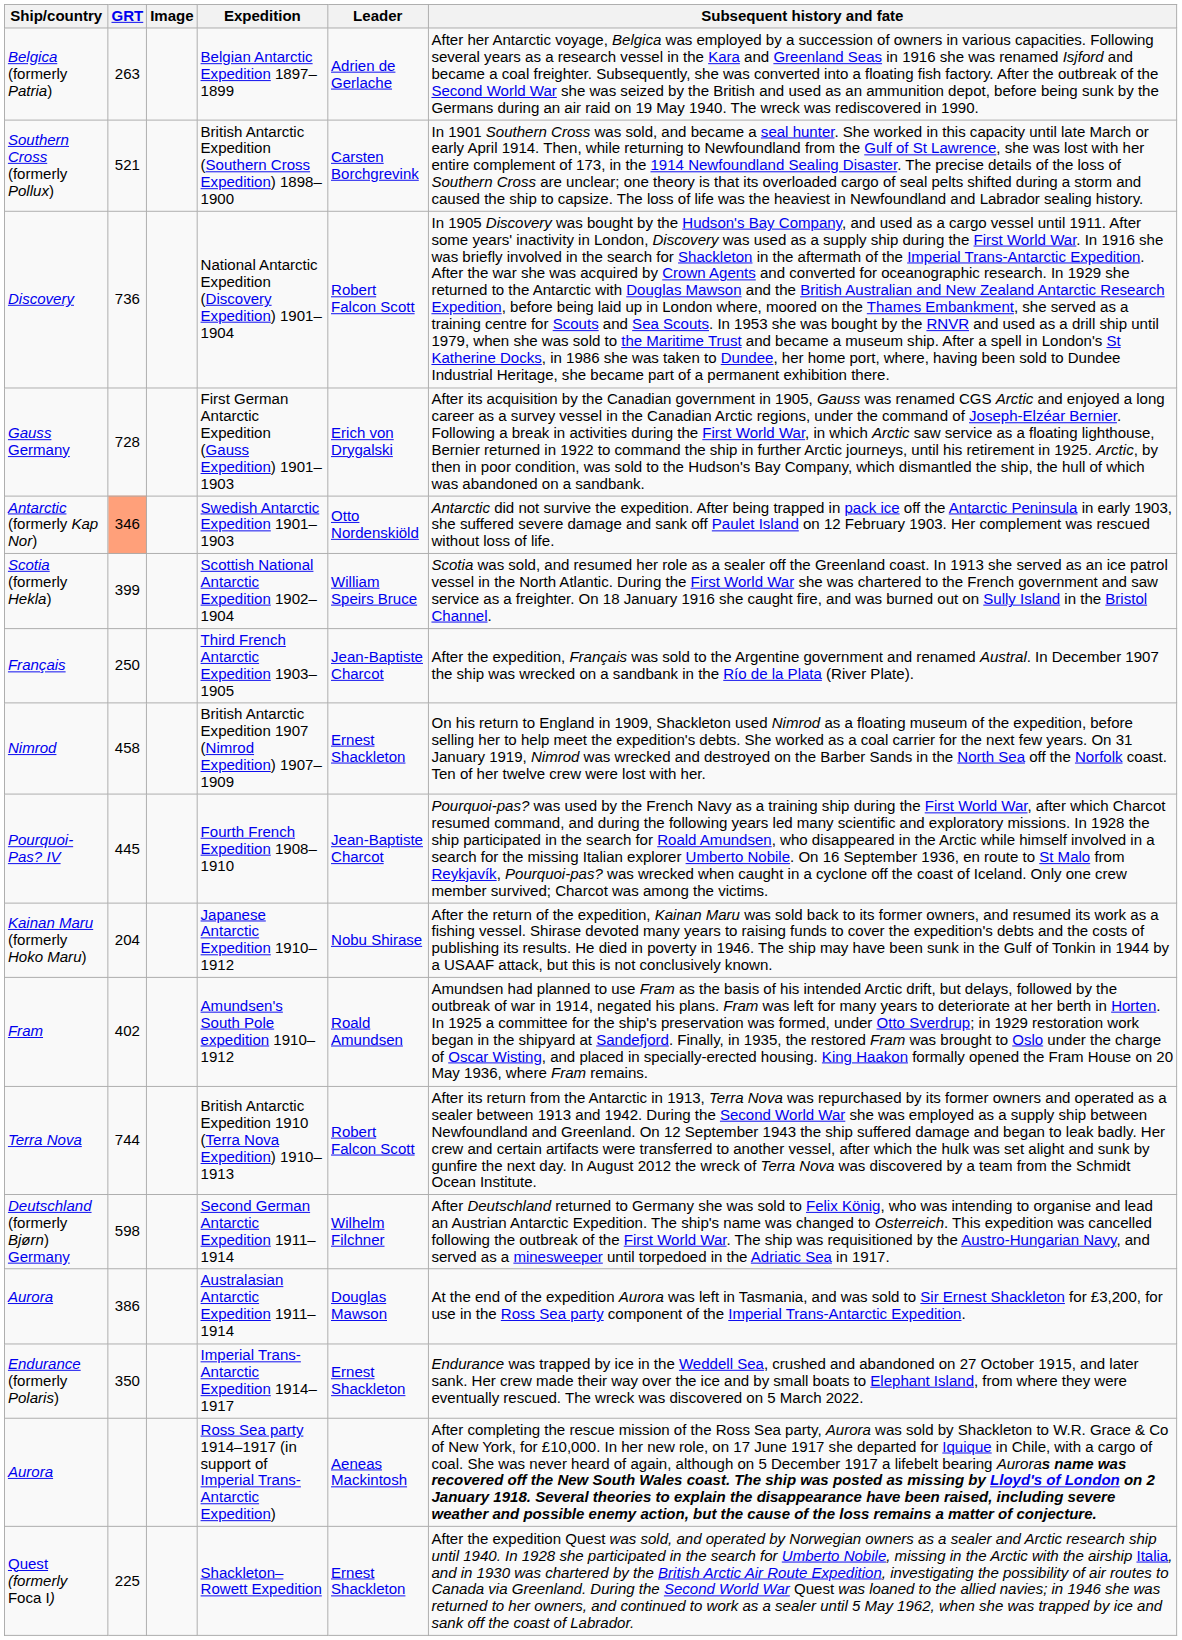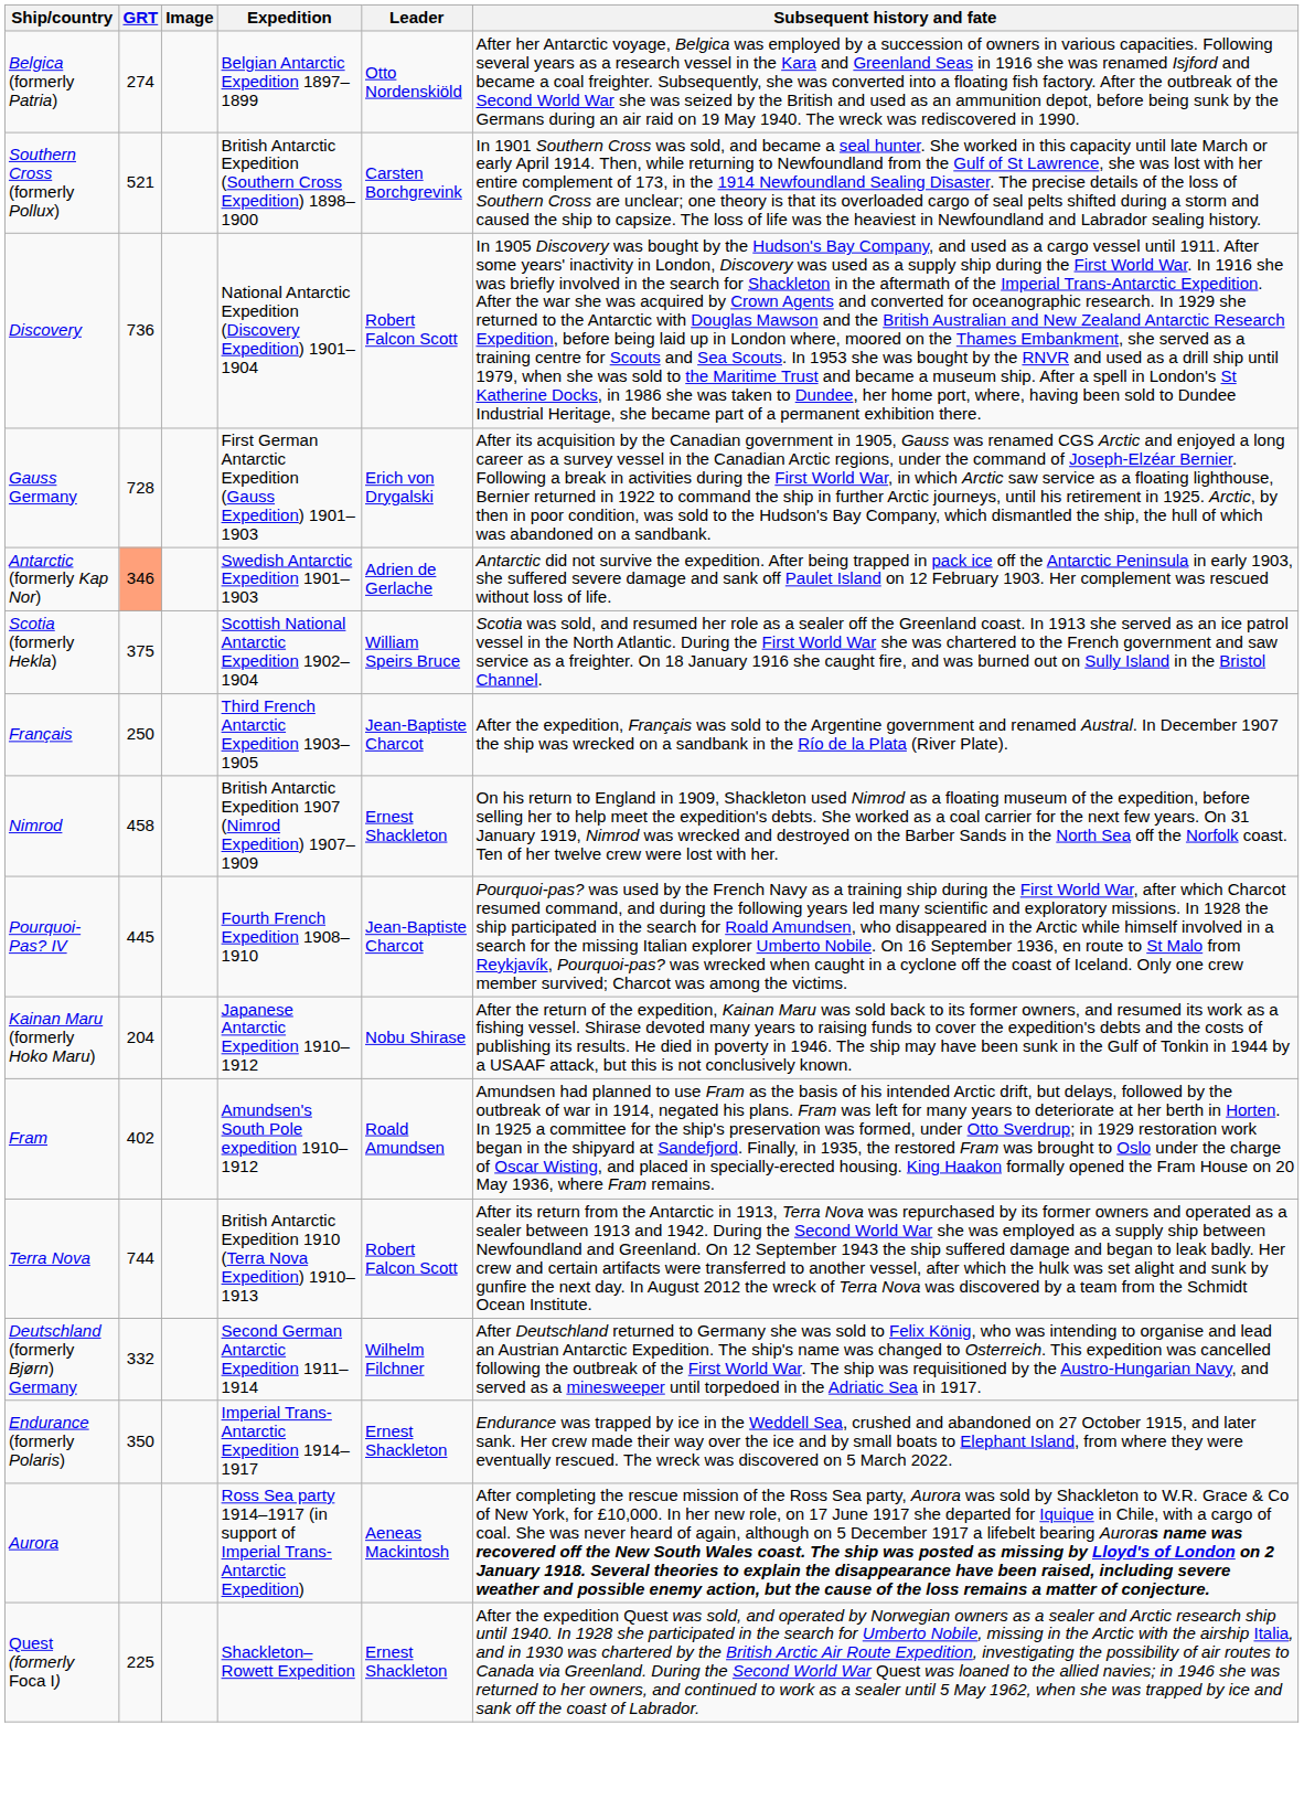 <table class="wikitable sortable">
 <tr>
 <th scope="col">Ship/country</th>
 <th scope="col"><a href='#'>GRT</a></th>
 <th scope="col">Image</th>
 <th scope="col">Expedition</th>
 <th scope="col">Leader</th>
 <th scope="col" class="unsortable">Subsequent history and fate</th>
 </tr>
 <tr | scope="row">
 <td><em><a href='#'>Belgica</a></em><br>(formerly <em>Patria</em>)<br> </td>
-<td align="center">263</td>
+<td align="center">274</td>
 <td align="center"></td>
 <td><a href='#'>Belgian Antarctic Expedition</a> 1897–1899</td>
-<td><a href='#'>Adrien de Gerlache</a></td>
+<td><a href='#'>Otto Nordenskiöld</a></td>
 <td>After her Antarctic voyage, <em>Belgica</em> was employed by a succession of owners in various capacities. Following several years as a research vessel in the <a href='#'>Kara</a> and <a href='#'>Greenland Seas</a> in 1916 she was renamed <em>Isjford</em> and became a coal freighter.  Subsequently, she was converted into a floating fish factory. After the outbreak of the <a href='#'>Second World War</a> she was seized by the British and used as an ammunition depot, before being sunk by the Germans during an air raid on 19 May 1940. The wreck was rediscovered in 1990.</td>
 </tr>
 <tr | scope="row">
 <td><em><a href='#'>Southern Cross</a></em><br>(formerly <em>Pollux</em>)<br> </td>
 <td align="center">521</td>
 <td align= "center"></td>
 <td>British Antarctic Expedition (<a href='#'>Southern Cross Expedition</a>) 1898–1900</td>
 <td><a href='#'>Carsten Borchgrevink</a></td>
 <td>In 1901 <em>Southern Cross</em> was sold, and became a <a href='#'>seal hunter</a>. She worked in this capacity until late March or early April 1914. Then, while returning to Newfoundland from the <a href='#'>Gulf of St Lawrence</a>, she was lost with her entire complement of 173, in the <a href='#'>1914 Newfoundland Sealing Disaster</a>.  The precise details of the loss of <em>Southern Cross</em> are unclear; one theory is that its overloaded cargo of seal pelts shifted during a storm and caused the ship to capsize. The loss of life was the heaviest in Newfoundland and Labrador sealing history.</td>
 </tr>
 <tr | scope="row">
 <td><em><a href='#'>Discovery</a></em><br> </td>
 <td align="center">736</td>
 <td align="center"></td>
 <td>National Antarctic Expedition (<a href='#'>Discovery Expedition</a>) 1901–1904</td>
 <td><a href='#'>Robert Falcon Scott</a></td>
 <td>In 1905 <em>Discovery</em> was bought by the <a href='#'>Hudson's Bay Company</a>, and used as a cargo vessel until 1911. After some years' inactivity in London, <em>Discovery</em> was used as a supply ship during the <a href='#'>First World War</a>. In 1916 she was briefly involved in the search for <a href='#'>Shackleton</a> in the aftermath of the <a href='#'>Imperial Trans-Antarctic Expedition</a>.  After the war she was acquired by <a href='#'>Crown Agents</a> and converted for oceanographic research. In 1929 she returned to the Antarctic with <a href='#'>Douglas Mawson</a> and the <a href='#'>British Australian and New Zealand Antarctic Research Expedition</a>, before being laid up in London where, moored on the <a href='#'>Thames Embankment</a>, she served as a training centre for <a href='#'>Scouts</a> and <a href='#'>Sea Scouts</a>. In 1953 she was bought by the <a href='#'>RNVR</a> and used as a drill ship until 1979, when she was sold to <a href='#'>the Maritime Trust</a> and became a museum ship. After a spell in London's <a href='#'>St Katherine Docks</a>, in 1986 she was taken to <a href='#'>Dundee</a>, her home port, where, having been sold to Dundee Industrial Heritage, she became part of a permanent exhibition there.</td>
 </tr>
 <tr | scope="row">
 <td><em><a href='#'>Gauss</a></em> <br> <a href='#'>Germany</a></td>
 <td align="center">728</td>
 <td align= "center"></td>
 <td>First German Antarctic Expedition<br>(<a href='#'>Gauss Expedition</a>) 1901–1903</td>
 <td><a href='#'>Erich von Drygalski</a></td>
 <td>After its acquisition by the Canadian government in 1905, <em>Gauss</em> was renamed CGS <em>Arctic</em> and enjoyed a long career as a survey vessel in the Canadian Arctic regions, under the command of <a href='#'>Joseph-Elzéar Bernier</a>. Following a break in activities during the <a href='#'>First World War</a>, in which <em>Arctic</em> saw service as a floating lighthouse,  Bernier returned in 1922 to command the ship in further Arctic journeys, until his retirement in 1925. <em>Arctic</em>, by then in poor condition, was sold to the Hudson's Bay Company, which dismantled the ship, the hull of which was abandoned on a sandbank.</td>
 </tr>
 <tr | scope="row">
 <td><em><a href='#'>Antarctic</a></em><br>(formerly <em>Kap Nor</em>)<br> </td>
 <td align="center" style="background: lightsalmon;">346</td>
 <td align= "center"></td>
 <td><a href='#'>Swedish Antarctic Expedition</a> 1901–1903</td>
-<td><a href='#'>Otto Nordenskiöld</a></td>
+<td><a href='#'>Adrien de Gerlache</a></td>
 <td><em>Antarctic</em> did not survive the expedition. After being trapped in <a href='#'>pack ice</a> off the <a href='#'>Antarctic Peninsula</a> in early 1903, she suffered severe damage and sank off <a href='#'>Paulet Island</a> on 12 February 1903. Her complement was rescued without loss of life.</td>
 </tr>
 <tr | scope="row">
 <td><em><a href='#'>Scotia</a></em><br>(formerly <em>Hekla</em>)<br> <br></td>
-<td align="center">399</td>
+<td align="center">375</td>
 <td align= "center"></td>
 <td><a href='#'>Scottish National Antarctic Expedition</a> 1902–1904</td>
 <td><a href='#'>William Speirs Bruce</a></td>
 <td><em>Scotia</em> was sold, and resumed her role as a sealer off the Greenland coast. In 1913 she served as an ice patrol vessel in the North Atlantic. During the <a href='#'>First World War</a> she was chartered to the French government and saw service as a freighter. On 18 January 1916 she caught fire, and was burned out on <a href='#'>Sully Island</a> in the <a href='#'>Bristol Channel</a>.</td>
 </tr>
 <tr | scope="row">
 <td><em><a href='#'>Français</a></em><br> </td>
 <td align="center">250</td>
 <td></td>
 <td><a href='#'>Third French Antarctic Expedition</a> 1903–1905</td>
 <td><a href='#'>Jean-Baptiste Charcot</a></td>
 <td>After the expedition, <em>Français</em> was sold to the Argentine government and renamed <em>Austral</em>. In December 1907 the ship was wrecked on a sandbank  in the <a href='#'>Río de la Plata</a> (River Plate).</td>
 </tr>
 <tr | scope="row">
 <td><em><a href='#'>Nimrod</a></em><br> </td>
 <td align="center">458</td>
 <td align= "center"></td>
 <td>British Antarctic Expedition 1907 (<a href='#'>Nimrod Expedition</a>) 1907–1909</td>
 <td><a href='#'>Ernest Shackleton</a></td>
 <td>On his return to England in 1909, Shackleton used <em>Nimrod</em> as a floating museum of the expedition, before selling her to help meet the expedition's debts. She worked as a coal carrier for the next few years. On 31 January 1919, <em>Nimrod</em> was wrecked and destroyed on the Barber Sands in the <a href='#'>North Sea</a> off the <a href='#'>Norfolk</a> coast. Ten of her twelve crew were lost with her.</td>
 </tr>
 <tr | scope="row">
 <td><em><a href='#'>Pourquoi-Pas? IV</a></em><br> </td>
 <td align="center">445</td>
 <td align= "center"></td>
 <td><a href='#'>Fourth French Expedition</a> 1908–1910</td>
 <td><a href='#'>Jean-Baptiste Charcot</a></td>
 <td><em>Pourquoi-pas?</em> was used by the French Navy as a training ship during the <a href='#'>First World War</a>, after which Charcot resumed command, and during the following  years led many scientific and exploratory missions. In 1928 the ship participated in the search for <a href='#'>Roald Amundsen</a>, who disappeared in the Arctic while himself involved in a search for the missing Italian explorer <a href='#'>Umberto Nobile</a>. On 16 September 1936, en route to <a href='#'>St Malo</a> from <a href='#'>Reykjavík</a>, <em>Pourquoi-pas?</em> was wrecked when caught in a cyclone off the coast of Iceland. Only one crew member survived; Charcot was among the victims.</td>
 </tr>
 <tr | scope="row">
 <td><em><a href='#'>Kainan Maru</a></em><br>(formerly <em>Hoko Maru</em>)<br> </td>
 <td align="center">204</td>
 <td align= "center"></td>
 <td><a href='#'>Japanese Antarctic Expedition</a> 1910–1912</td>
 <td><a href='#'>Nobu Shirase</a></td>
 <td>After the return of the expedition, <em>Kainan Maru</em> was sold back to its former owners, and resumed its work as a fishing vessel.  Shirase devoted many years to raising funds to cover the expedition's debts and the costs of publishing its results. He died in poverty in 1946. The ship may have been sunk in the Gulf of Tonkin in 1944 by a USAAF attack, but this is not conclusively known.</td>
 </tr>
 <tr | scope="row">
 <td><em><a href='#'>Fram</a></em><br> </td>
 <td align="center">402</td>
 <td align= "center"></td>
 <td><a href='#'>Amundsen's South Pole expedition</a> 1910–1912</td>
 <td><a href='#'>Roald Amundsen</a></td>
 <td>Amundsen had planned to use <em>Fram</em> as the basis of his intended Arctic drift, but delays, followed by the outbreak of war in 1914, negated his plans. <em>Fram</em> was left for many years to deteriorate at her berth in <a href='#'>Horten</a>. In 1925 a committee for the ship's preservation was formed, under <a href='#'>Otto Sverdrup</a>; in 1929 restoration work began in the shipyard at <a href='#'>Sandefjord</a>. Finally, in 1935, the restored <em>Fram</em> was brought to <a href='#'>Oslo</a> under the charge of <a href='#'>Oscar Wisting</a>, and placed in specially-erected housing. <a href='#'>King Haakon</a> formally opened the Fram House on 20 May 1936, where  <em>Fram</em> remains.</td>
 </tr>
 <tr | scope="row">
 <td><em><a href='#'>Terra Nova</a></em> <br> </td>
 <td align="center">744</td>
 <td align= "center"></td>
 <td>British Antarctic Expedition 1910<br>(<a href='#'>Terra Nova Expedition</a>) 1910–1913</td>
 <td><a href='#'>Robert Falcon Scott</a></td>
 <td>After its return from the Antarctic in 1913, <em>Terra Nova</em> was repurchased by its former owners and operated as a sealer between 1913 and 1942. During the <a href='#'>Second World War</a> she was employed as a supply ship between Newfoundland and Greenland. On 12 September 1943 the ship suffered damage and began to leak badly. Her crew and certain artifacts were transferred to another vessel, after which the hulk was set alight and sunk by gunfire the next day. In August 2012 the wreck of <em>Terra Nova</em> was discovered by a team from the Schmidt Ocean Institute.</td>
 </tr>
 <tr | scope="row">
 <td><em><a href='#'>Deutschland</a></em> <br>(formerly <em>Bjørn</em>)<br> <a href='#'>Germany</a></td>
-<td align="center">598</td>
+<td align="center">332</td>
 <td align= "center"></td>
 <td><a href='#'>Second German Antarctic Expedition</a> 1911–1914</td>
 <td><a href='#'>Wilhelm Filchner</a></td>
 <td>After <em>Deutschland</em> returned to Germany she was sold to <a href='#'>Felix König</a>, who was intending to organise and lead an Austrian Antarctic Expedition. The ship's name was  changed to <em>Osterreich</em>. This expedition was cancelled following the outbreak of the <a href='#'>First World War</a>. The ship was  requisitioned by the <a href='#'>Austro-Hungarian Navy</a>, and served as a <a href='#'>minesweeper</a> until torpedoed in the <a href='#'>Adriatic Sea</a> in 1917.</td>
-</tr>
-<tr | scope="row">
-<td><em><a href='#'>Aurora</a></em> <br> <br></td>
-<td align="center">386</td>
-<td align= "center"></td>
-<td><a href='#'>Australasian Antarctic Expedition</a> 1911–1914</td>
-<td><a href='#'>Douglas Mawson</a></td>
-<td>At the end of the expedition <em>Aurora</em> was left in Tasmania, and was sold to <a href='#'>Sir Ernest Shackleton</a> for £3,200, for use in the <a href='#'>Ross Sea party</a> component of the <a href='#'>Imperial Trans-Antarctic Expedition</a>.</td>
 </tr>
 <tr | scope="row">
 <td><em><a href='#'>Endurance</a></em> <br>(formerly <em>Polaris</em>)<br> </td>
 <td align="center">350</td>
 <td align= "center"></td>
 <td><a href='#'>Imperial Trans-Antarctic Expedition</a> 1914–1917</td>
 <td><a href='#'>Ernest Shackleton</a></td>
 <td><em>Endurance</em> was trapped by ice in the <a href='#'>Weddell Sea</a>, crushed and abandoned on 27 October 1915, and later sank. Her crew made their way over the ice and by small boats to <a href='#'>Elephant Island</a>, from where they were eventually rescued. The wreck was discovered on 5 March 2022.</td>
 </tr>
 <tr | scope="row">
 <td><em><a href='#'>Aurora</a></em><br></td>
 <td align="center"></td>
 <td align= "center"></td>
 <td><a href='#'>Ross Sea party</a> 1914–1917 (in support of <a href='#'>Imperial Trans-Antarctic Expedition</a>)</td>
 <td><a href='#'>Aeneas Mackintosh</a></td>
 <td>After completing the rescue mission of the Ross Sea party, <em>Aurora</em> was sold by Shackleton to W.R. Grace & Co of New York, for £10,000. In her new role, on 17 June 1917 she departed for <a href='#'>Iquique</a> in Chile, with a cargo of coal. She was never heard of again, although on 5 December 1917 a lifebelt bearing <em>Aurora<strong>s name was recovered off the New South Wales coast. The ship was posted as missing by <a href='#'>Lloyd's of London</a> on 2 January 1918. Several theories to explain the disappearance have been raised, including severe weather and possible enemy action, but the cause of the loss remains a matter of conjecture.</td>
 </tr>
 <tr | scope="row">
 <td></em><a href='#'>Quest</a><em><br>(formerly </em>Foca I<em>)<br></td>
 <td align="center">225</td>
 <td align= "center"></td>
 <td><a href='#'>Shackleton–Rowett Expedition</a></td>
 <td><a href='#'>Ernest Shackleton</a></td>
 <td>After the expedition </em>Quest<em> was sold, and operated by Norwegian owners as a sealer and Arctic research ship until 1940. In 1928 she participated in the search for <a href='#'>Umberto Nobile</a>, missing in the Arctic with the airship <a href='#'></em>Italia<em></a>, and in 1930 was chartered by the <a href='#'>British Arctic Air Route Expedition</a>, investigating the possibility of air routes to Canada via Greenland. During the <a href='#'>Second World War</a> </em>Quest<em> was loaned to the allied navies; in 1946 she was returned to her owners, and continued to work as a sealer until 5 May 1962, when she was trapped by ice and sank off the coast of Labrador.</td>
 </tr>
 </table>
